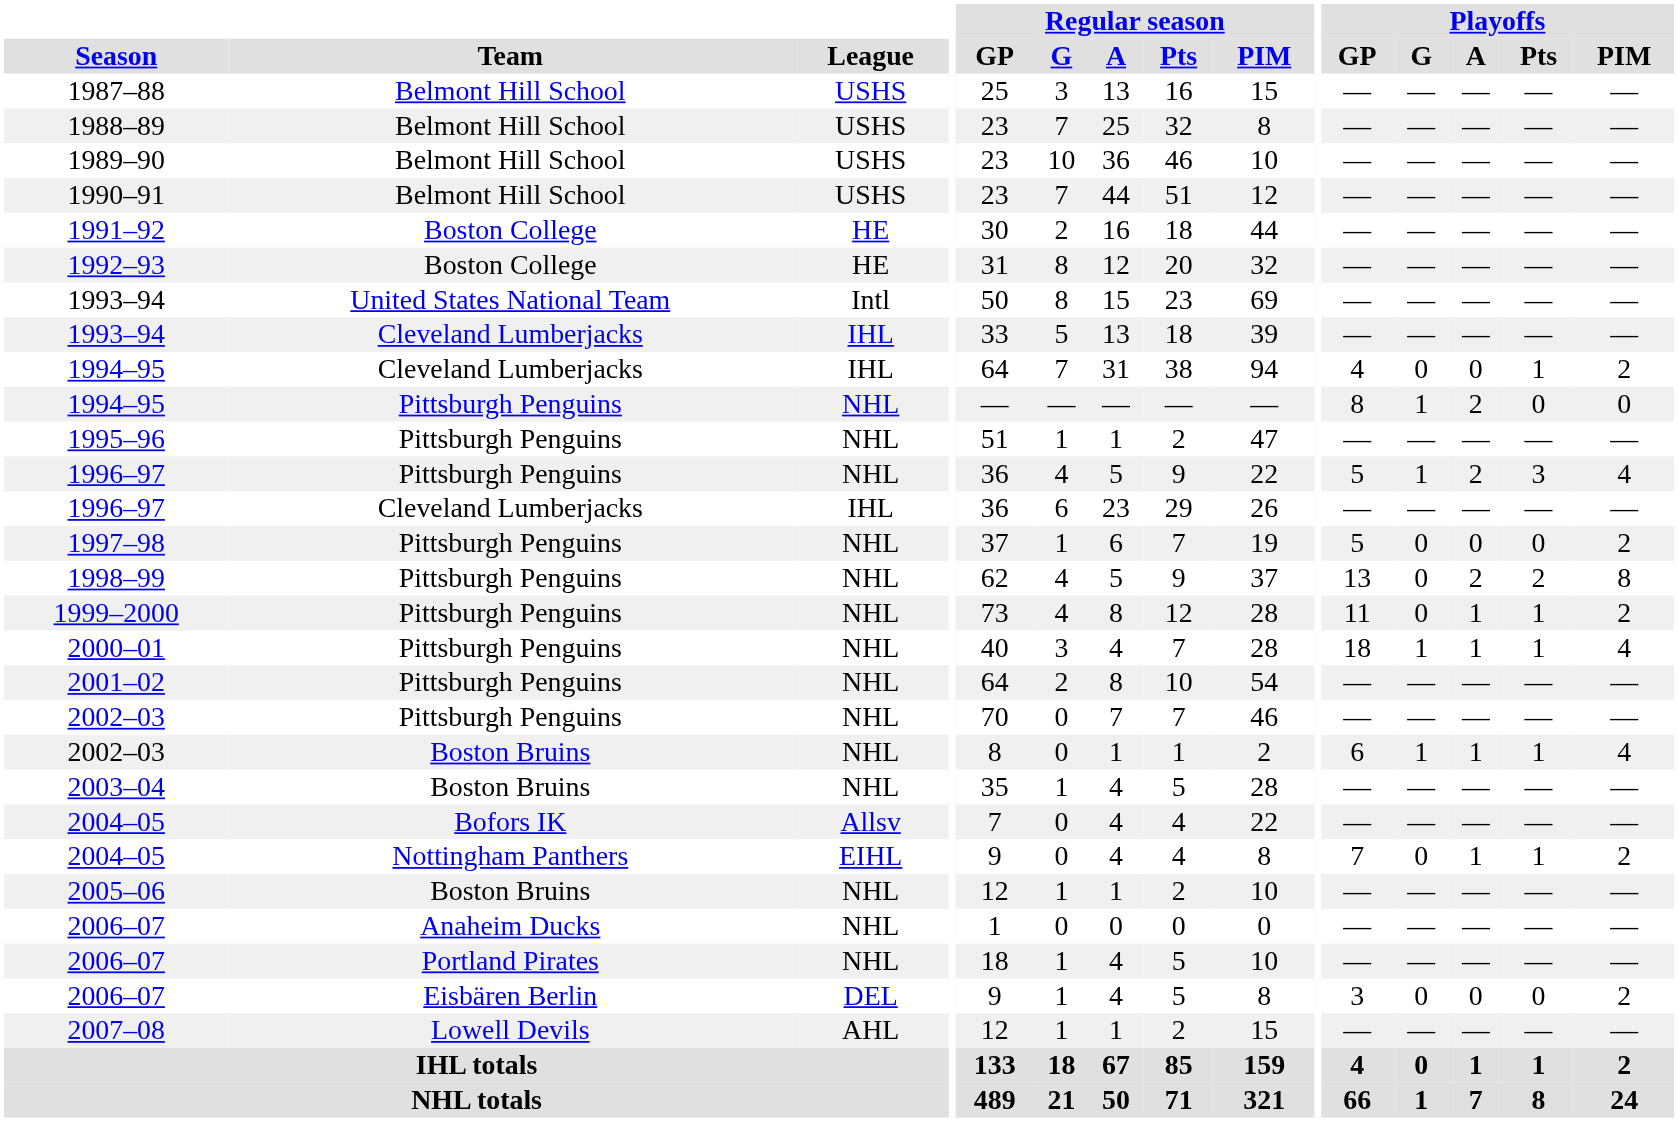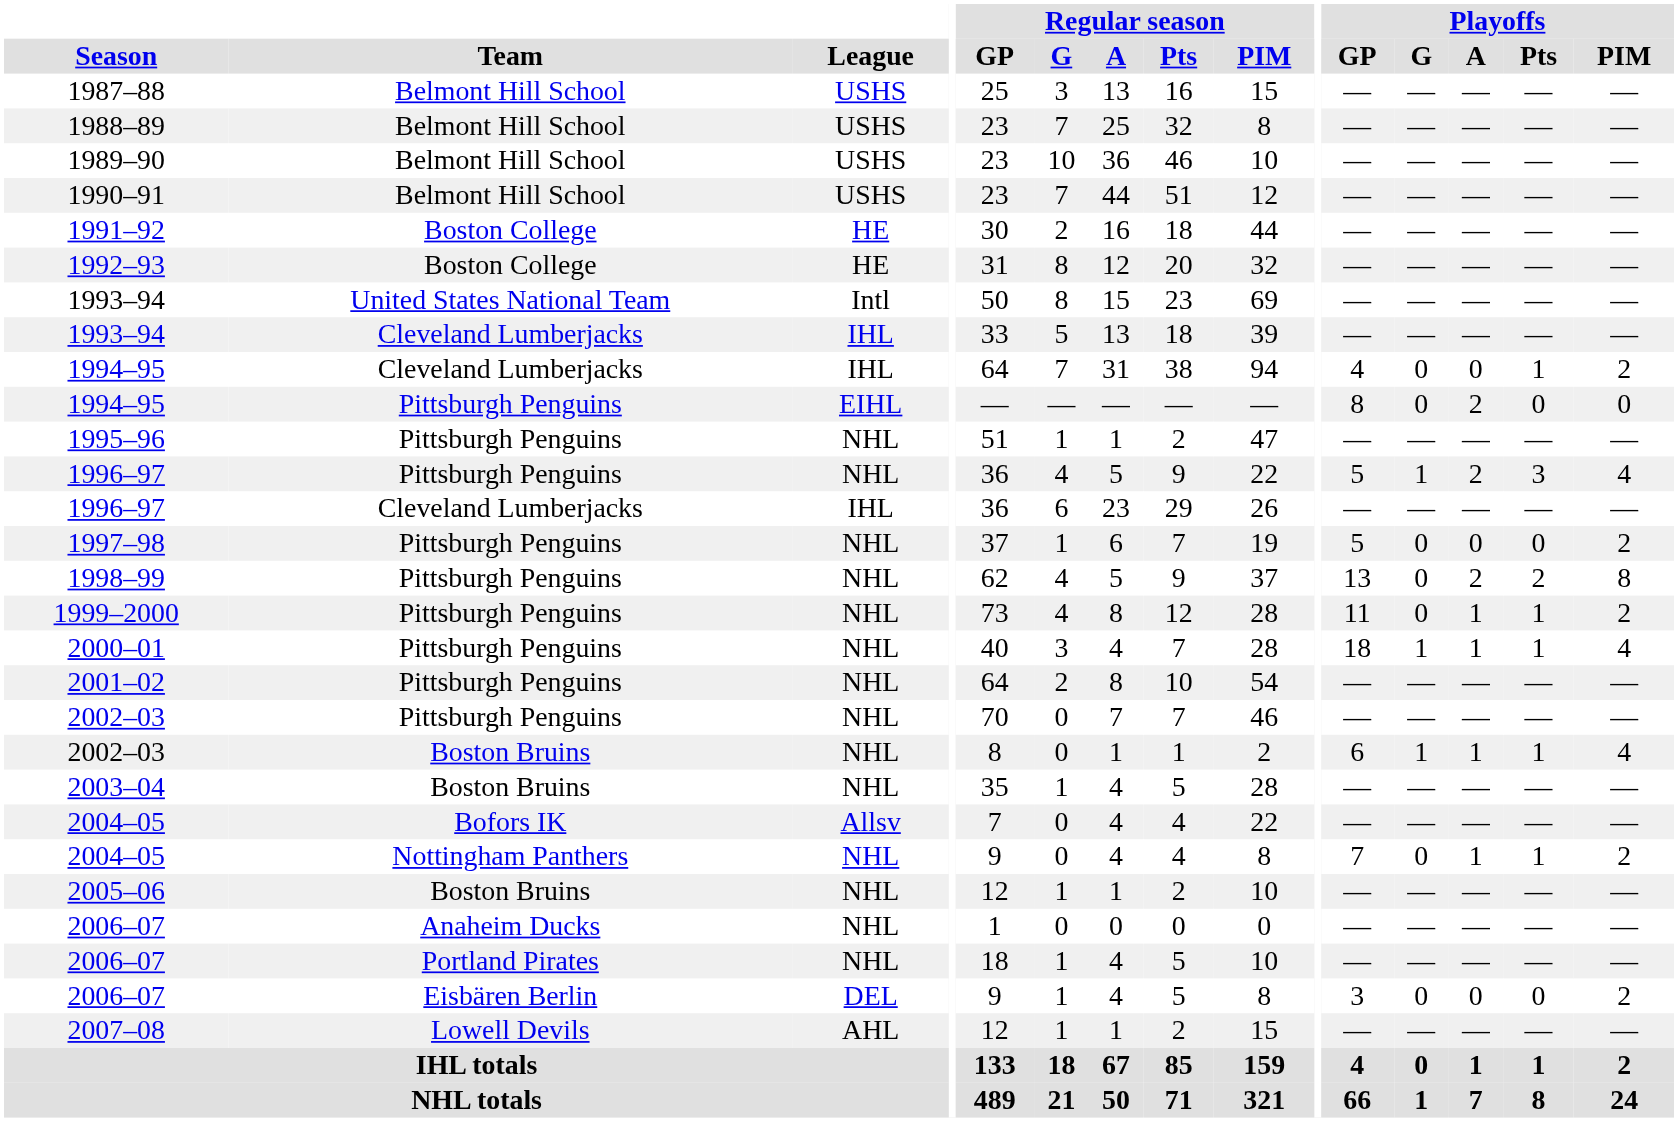 <table border="0" cellpadding="1" cellspacing="0" style="text-align:center; width:60em">
 <tr bgcolor="#e0e0e0">
 <th colspan="3" bgcolor="#ffffff"></th>
 <th rowspan="99" bgcolor="#ffffff"></th>
 <th colspan="5"><a href='#'>Regular season</a></th>
 <th rowspan="99" bgcolor="#ffffff"></th>
 <th colspan="5"><a href='#'>Playoffs</a></th>
 </tr>
 <tr bgcolor="#e0e0e0">
 <th><a href='#'>Season</a></th>
 <th>Team</th>
 <th>League</th>
 <th>GP</th>
 <th><a href='#'>G</a></th>
 <th><a href='#'>A</a></th>
 <th><a href='#'>Pts</a></th>
 <th><a href='#'>PIM</a></th>
 <th>GP</th>
 <th>G</th>
 <th>A</th>
 <th>Pts</th>
 <th>PIM</th>
 </tr>
 <tr>
 <td>1987–88</td>
 <td><a href='#'>Belmont Hill School</a></td>
 <td><a href='#'>USHS</a></td>
 <td>25</td>
 <td>3</td>
 <td>13</td>
 <td>16</td>
 <td>15</td>
 <td>—</td>
 <td>—</td>
 <td>—</td>
 <td>—</td>
 <td>—</td>
 </tr>
 <tr bgcolor="#f0f0f0">
 <td>1988–89</td>
 <td>Belmont Hill School</td>
 <td>USHS</td>
 <td>23</td>
 <td>7</td>
 <td>25</td>
 <td>32</td>
 <td>8</td>
 <td>—</td>
 <td>—</td>
 <td>—</td>
 <td>—</td>
 <td>—</td>
 </tr>
 <tr>
 <td>1989–90</td>
 <td>Belmont Hill School</td>
 <td>USHS</td>
 <td>23</td>
 <td>10</td>
 <td>36</td>
 <td>46</td>
 <td>10</td>
 <td>—</td>
 <td>—</td>
 <td>—</td>
 <td>—</td>
 <td>—</td>
 </tr>
 <tr bgcolor="#f0f0f0">
 <td>1990–91</td>
 <td>Belmont Hill School</td>
 <td>USHS</td>
 <td>23</td>
 <td>7</td>
 <td>44</td>
 <td>51</td>
 <td>12</td>
 <td>—</td>
 <td>—</td>
 <td>—</td>
 <td>—</td>
 <td>—</td>
 </tr>
 <tr>
 <td><a href='#'>1991–92</a></td>
 <td><a href='#'>Boston College</a></td>
 <td><a href='#'>HE</a></td>
 <td>30</td>
 <td>2</td>
 <td>16</td>
 <td>18</td>
 <td>44</td>
 <td>—</td>
 <td>—</td>
 <td>—</td>
 <td>—</td>
 <td>—</td>
 </tr>
 <tr bgcolor="#f0f0f0">
 <td><a href='#'>1992–93</a></td>
 <td>Boston College</td>
 <td>HE</td>
 <td>31</td>
 <td>8</td>
 <td>12</td>
 <td>20</td>
 <td>32</td>
 <td>—</td>
 <td>—</td>
 <td>—</td>
 <td>—</td>
 <td>—</td>
 </tr>
 <tr>
 <td>1993–94</td>
 <td><a href='#'>United States National Team</a></td>
 <td>Intl</td>
 <td>50</td>
 <td>8</td>
 <td>15</td>
 <td>23</td>
 <td>69</td>
 <td>—</td>
 <td>—</td>
 <td>—</td>
 <td>—</td>
 <td>—</td>
 </tr>
 <tr bgcolor="#f0f0f0">
 <td><a href='#'>1993–94</a></td>
 <td><a href='#'>Cleveland Lumberjacks</a></td>
 <td><a href='#'>IHL</a></td>
 <td>33</td>
 <td>5</td>
 <td>13</td>
 <td>18</td>
 <td>39</td>
 <td>—</td>
 <td>—</td>
 <td>—</td>
 <td>—</td>
 <td>—</td>
 </tr>
 <tr>
 <td><a href='#'>1994–95</a></td>
 <td>Cleveland Lumberjacks</td>
 <td>IHL</td>
 <td>64</td>
 <td>7</td>
 <td>31</td>
 <td>38</td>
 <td>94</td>
 <td>4</td>
 <td>0</td>
 <td>0</td>
 <td>1</td>
 <td>2</td>
 </tr>
 <tr bgcolor="#f0f0f0">
 <td><a href='#'>1994–95</a></td>
 <td><a href='#'>Pittsburgh Penguins</a></td>
-<td><a href='#'>NHL</a></td>
+<td><a href='#'>EIHL</a></td>
 <td>—</td>
 <td>—</td>
 <td>—</td>
 <td>—</td>
 <td>—</td>
 <td>8</td>
-<td>1</td>
+<td>0</td>
 <td>2</td>
 <td>0</td>
 <td>0</td>
 </tr>
 <tr>
 <td><a href='#'>1995–96</a></td>
 <td>Pittsburgh Penguins</td>
 <td>NHL</td>
 <td>51</td>
 <td>1</td>
 <td>1</td>
 <td>2</td>
 <td>47</td>
 <td>—</td>
 <td>—</td>
 <td>—</td>
 <td>—</td>
 <td>—</td>
 </tr>
 <tr bgcolor="#f0f0f0">
 <td><a href='#'>1996–97</a></td>
 <td>Pittsburgh Penguins</td>
 <td>NHL</td>
 <td>36</td>
 <td>4</td>
 <td>5</td>
 <td>9</td>
 <td>22</td>
 <td>5</td>
 <td>1</td>
 <td>2</td>
 <td>3</td>
 <td>4</td>
 </tr>
 <tr>
 <td><a href='#'>1996–97</a></td>
 <td>Cleveland Lumberjacks</td>
 <td>IHL</td>
 <td>36</td>
 <td>6</td>
 <td>23</td>
 <td>29</td>
 <td>26</td>
 <td>—</td>
 <td>—</td>
 <td>—</td>
 <td>—</td>
 <td>—</td>
 </tr>
 <tr bgcolor="#f0f0f0">
 <td><a href='#'>1997–98</a></td>
 <td>Pittsburgh Penguins</td>
 <td>NHL</td>
 <td>37</td>
 <td>1</td>
 <td>6</td>
 <td>7</td>
 <td>19</td>
 <td>5</td>
 <td>0</td>
 <td>0</td>
 <td>0</td>
 <td>2</td>
 </tr>
 <tr>
 <td><a href='#'>1998–99</a></td>
 <td>Pittsburgh Penguins</td>
 <td>NHL</td>
 <td>62</td>
 <td>4</td>
 <td>5</td>
 <td>9</td>
 <td>37</td>
 <td>13</td>
 <td>0</td>
 <td>2</td>
 <td>2</td>
 <td>8</td>
 </tr>
 <tr bgcolor="#f0f0f0">
 <td><a href='#'>1999–2000</a></td>
 <td>Pittsburgh Penguins</td>
 <td>NHL</td>
 <td>73</td>
 <td>4</td>
 <td>8</td>
 <td>12</td>
 <td>28</td>
 <td>11</td>
 <td>0</td>
 <td>1</td>
 <td>1</td>
 <td>2</td>
 </tr>
 <tr>
 <td><a href='#'>2000–01</a></td>
 <td>Pittsburgh Penguins</td>
 <td>NHL</td>
 <td>40</td>
 <td>3</td>
 <td>4</td>
 <td>7</td>
 <td>28</td>
 <td>18</td>
 <td>1</td>
 <td>1</td>
 <td>1</td>
 <td>4</td>
 </tr>
 <tr bgcolor="#f0f0f0">
 <td><a href='#'>2001–02</a></td>
 <td>Pittsburgh Penguins</td>
 <td>NHL</td>
 <td>64</td>
 <td>2</td>
 <td>8</td>
 <td>10</td>
 <td>54</td>
 <td>—</td>
 <td>—</td>
 <td>—</td>
 <td>—</td>
 <td>—</td>
 </tr>
 <tr>
 <td><a href='#'>2002–03</a></td>
 <td>Pittsburgh Penguins</td>
 <td>NHL</td>
 <td>70</td>
 <td>0</td>
 <td>7</td>
 <td>7</td>
 <td>46</td>
 <td>—</td>
 <td>—</td>
 <td>—</td>
 <td>—</td>
 <td>—</td>
 </tr>
 <tr bgcolor="#f0f0f0">
 <td>2002–03</td>
 <td><a href='#'>Boston Bruins</a></td>
 <td>NHL</td>
 <td>8</td>
 <td>0</td>
 <td>1</td>
 <td>1</td>
 <td>2</td>
 <td>6</td>
 <td>1</td>
 <td>1</td>
 <td>1</td>
 <td>4</td>
 </tr>
 <tr>
 <td><a href='#'>2003–04</a></td>
 <td>Boston Bruins</td>
 <td>NHL</td>
 <td>35</td>
 <td>1</td>
 <td>4</td>
 <td>5</td>
 <td>28</td>
 <td>—</td>
 <td>—</td>
 <td>—</td>
 <td>—</td>
 <td>—</td>
 </tr>
 <tr bgcolor="#f0f0f0">
 <td><a href='#'>2004–05</a></td>
 <td><a href='#'>Bofors IK</a></td>
 <td><a href='#'>Allsv</a></td>
 <td>7</td>
 <td>0</td>
 <td>4</td>
 <td>4</td>
 <td>22</td>
 <td>—</td>
 <td>—</td>
 <td>—</td>
 <td>—</td>
 <td>—</td>
 </tr>
 <tr>
 <td><a href='#'>2004–05</a></td>
 <td><a href='#'>Nottingham Panthers</a></td>
-<td><a href='#'>EIHL</a></td>
+<td><a href='#'>NHL</a></td>
 <td>9</td>
 <td>0</td>
 <td>4</td>
 <td>4</td>
 <td>8</td>
 <td>7</td>
 <td>0</td>
 <td>1</td>
 <td>1</td>
 <td>2</td>
 </tr>
 <tr bgcolor="#f0f0f0">
 <td><a href='#'>2005–06</a></td>
 <td>Boston Bruins</td>
 <td>NHL</td>
 <td>12</td>
 <td>1</td>
 <td>1</td>
 <td>2</td>
 <td>10</td>
 <td>—</td>
 <td>—</td>
 <td>—</td>
 <td>—</td>
 <td>—</td>
 </tr>
 <tr>
 <td><a href='#'>2006–07</a></td>
 <td><a href='#'>Anaheim Ducks</a></td>
 <td>NHL</td>
 <td>1</td>
 <td>0</td>
 <td>0</td>
 <td>0</td>
 <td>0</td>
 <td>—</td>
 <td>—</td>
 <td>—</td>
 <td>—</td>
 <td>—</td>
 </tr>
 <tr bgcolor="#f0f0f0">
 <td><a href='#'>2006–07</a></td>
 <td><a href='#'>Portland Pirates</a></td>
 <td>NHL</td>
 <td>18</td>
 <td>1</td>
 <td>4</td>
 <td>5</td>
 <td>10</td>
 <td>—</td>
 <td>—</td>
 <td>—</td>
 <td>—</td>
 <td>—</td>
 </tr>
 <tr>
 <td><a href='#'>2006–07</a></td>
 <td><a href='#'>Eisbären Berlin</a></td>
 <td><a href='#'>DEL</a></td>
 <td>9</td>
 <td>1</td>
 <td>4</td>
 <td>5</td>
 <td>8</td>
 <td>3</td>
 <td>0</td>
 <td>0</td>
 <td>0</td>
 <td>2</td>
 </tr>
 <tr bgcolor="#f0f0f0">
 <td><a href='#'>2007–08</a></td>
 <td><a href='#'>Lowell Devils</a></td>
 <td>AHL</td>
 <td>12</td>
 <td>1</td>
 <td>1</td>
 <td>2</td>
 <td>15</td>
 <td>—</td>
 <td>—</td>
 <td>—</td>
 <td>—</td>
 <td>—</td>
 </tr>
 <tr bgcolor="#e0e0e0">
 <th colspan="3">IHL totals</th>
 <th>133</th>
 <th>18</th>
 <th>67</th>
 <th>85</th>
 <th>159</th>
 <th>4</th>
 <th>0</th>
 <th>1</th>
 <th>1</th>
 <th>2</th>
 </tr>
 <tr bgcolor="#e0e0e0">
 <th colspan="3">NHL totals</th>
 <th>489</th>
 <th>21</th>
 <th>50</th>
 <th>71</th>
 <th>321</th>
 <th>66</th>
 <th>1</th>
 <th>7</th>
 <th>8</th>
 <th>24</th>
 </tr>
 </table>
